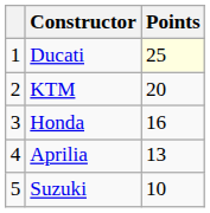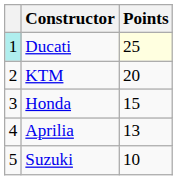 <table class="wikitable" style="font-size: 85%;">
 <tr>
 <th></th>
 <th>Constructor</th>
 <th>Points</th>
 </tr>
 <tr>
-<td align=center>1</td>
+<td align=center style="background: paleturquoise;">1</td>
 <td> <a href='#'>Ducati</a></td>
 <td align=left style="background: lightyellow;">25</td>
 </tr>
 <tr>
 <td align=center>2</td>
 <td> <a href='#'>KTM</a></td>
 <td align=left>20</td>
 </tr>
 <tr>
 <td align=center>3</td>
 <td> <a href='#'>Honda</a></td>
-<td align=left>16</td>
+<td align=left>15</td>
 </tr>
 <tr>
 <td align=center>4</td>
 <td> <a href='#'>Aprilia</a></td>
 <td align=left>13</td>
 </tr>
 <tr>
 <td align=center>5</td>
 <td> <a href='#'>Suzuki</a></td>
 <td align=left>10</td>
 </tr>
 </table>
